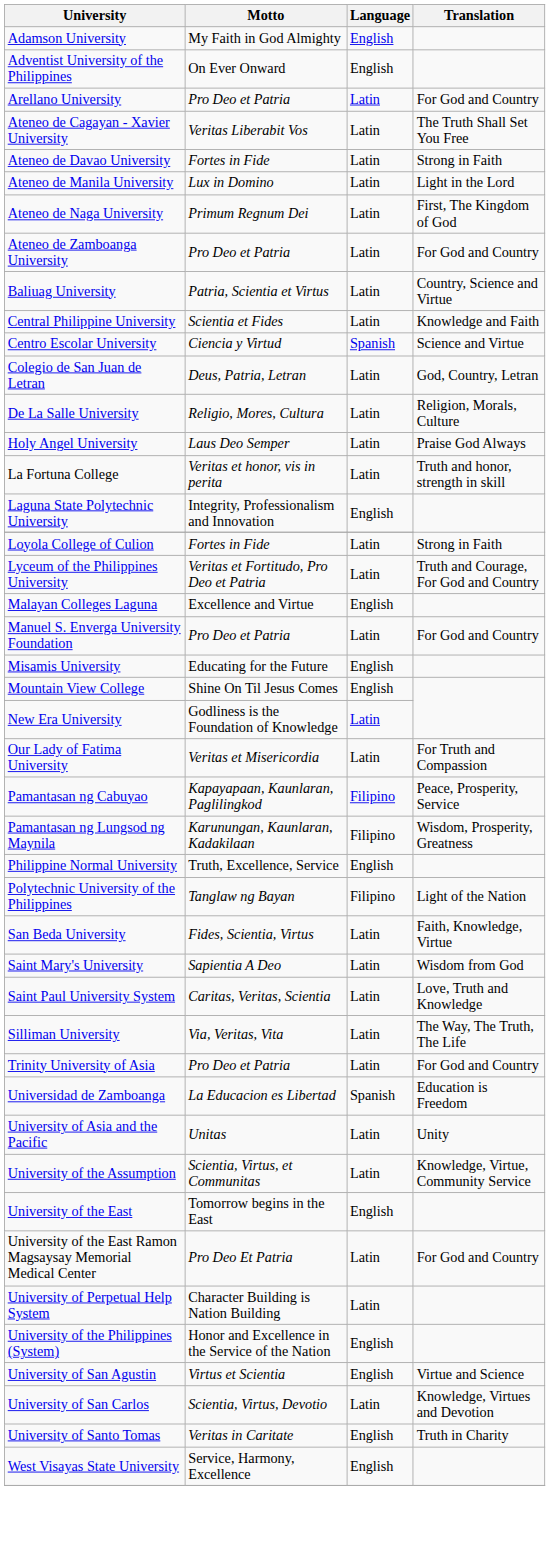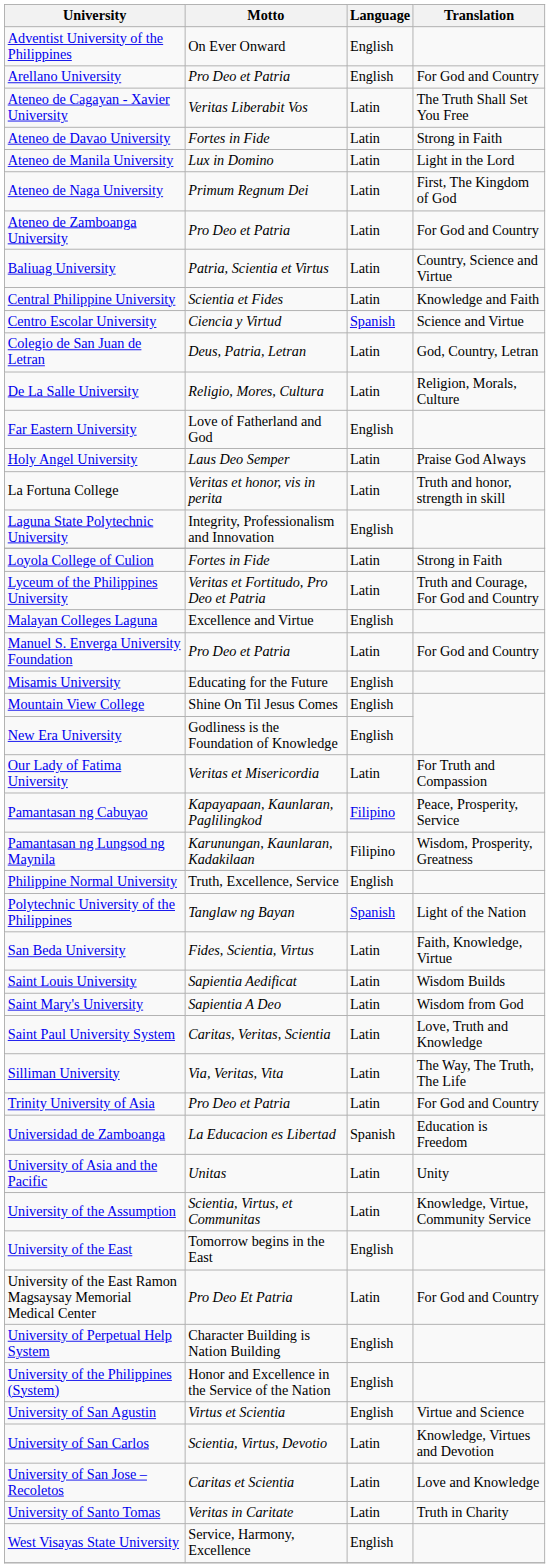 <table class="wikitable sortable plainrowheaders">
 <tr>
 <th>University</th>
 <th>Motto</th>
 <th>Language</th>
 <th>Translation</th>
-</tr>
-<tr>
-<td><a href='#'>Adamson University</a></td>
-<td>My Faith in God Almighty</td>
-<td><a href='#'>English</a></td>
-<td></td>
 </tr>
 <tr>
 <td><a href='#'>Adventist University of the Philippines</a></td>
 <td>On Ever Onward</td>
 <td>English</td>
 <td></td>
 </tr>
 <tr>
 <td><a href='#'>Arellano University</a></td>
 <td><em>Pro Deo et Patria</em></td>
-<td><a href='#'>Latin</a></td>
+<td>English</td>
 <td>For God and Country</td>
 </tr>
 <tr>
 <td><a href='#'>Ateneo de Cagayan - Xavier University</a></td>
 <td><em>Veritas Liberabit Vos</em></td>
 <td>Latin</td>
 <td>The Truth Shall Set You Free</td>
 </tr>
 <tr>
 <td><a href='#'>Ateneo de Davao University</a></td>
 <td><em>Fortes in Fide</em></td>
 <td>Latin</td>
 <td>Strong in Faith</td>
 </tr>
 <tr>
 <td><a href='#'>Ateneo de Manila University</a></td>
 <td><em>Lux in Domino</em></td>
 <td>Latin</td>
 <td>Light in the Lord</td>
 </tr>
 <tr>
 <td><a href='#'>Ateneo de Naga University</a></td>
 <td><em>Primum Regnum Dei</em></td>
 <td>Latin</td>
 <td>First, The Kingdom of God</td>
 </tr>
 <tr>
 <td><a href='#'>Ateneo de Zamboanga University</a></td>
 <td><em>Pro Deo et Patria</em></td>
 <td>Latin</td>
 <td>For God and Country</td>
 </tr>
 <tr>
 <td><a href='#'>Baliuag University</a></td>
 <td><em>Patria, Scientia et Virtus</em></td>
 <td>Latin</td>
 <td>Country, Science and Virtue</td>
 </tr>
 <tr>
 <td><a href='#'>Central Philippine University</a></td>
 <td><em>Scientia et Fides</em></td>
 <td>Latin</td>
 <td>Knowledge and Faith</td>
 </tr>
 <tr>
 <td><a href='#'>Centro Escolar University</a></td>
 <td><em>Ciencia y Virtud</em></td>
 <td><a href='#'>Spanish</a></td>
 <td>Science and Virtue</td>
 </tr>
 <tr>
 <td><a href='#'>Colegio de San Juan de Letran</a></td>
 <td><em>Deus, Patria, Letran</em></td>
 <td>Latin</td>
 <td>God, Country, Letran</td>
 </tr>
 <tr>
 <td><a href='#'>De La Salle University</a></td>
 <td><em>Religio, Mores, Cultura</em></td>
 <td>Latin</td>
 <td>Religion, Morals, Culture</td>
 </tr>
 <tr>
+<td><a href='#'>Far Eastern University</a></td>
+<td>Love of Fatherland and God</td>
+<td>English</td>
+<td></td>
+</tr>
+<tr>
 <td><a href='#'>Holy Angel University</a></td>
 <td><em>Laus Deo Semper</em></td>
 <td>Latin</td>
 <td>Praise God Always</td>
 </tr>
 <tr>
 <td>La Fortuna College</td>
 <td><em>Veritas et honor, vis in perita</em></td>
 <td>Latin</td>
 <td>Truth and honor, strength in skill</td>
 </tr>
 <tr>
 <td><a href='#'>Laguna State Polytechnic University</a></td>
 <td>Integrity, Professionalism and Innovation</td>
 <td>English</td>
 </tr>
 <tr>
 </tr>
 <tr>
 <td><a href='#'>Loyola College of Culion</a></td>
 <td><em>Fortes in Fide</em></td>
 <td>Latin</td>
 <td>Strong in Faith</td>
 </tr>
 <tr>
 <td><a href='#'>Lyceum of the Philippines University</a></td>
 <td><em>Veritas et Fortitudo, Pro Deo et Patria</em></td>
 <td>Latin</td>
 <td>Truth and Courage, For God and Country</td>
 </tr>
 <tr>
 <td><a href='#'>Malayan Colleges Laguna</a></td>
 <td>Excellence and Virtue</td>
 <td>English</td>
 </tr>
 <tr>
 <td><a href='#'>Manuel S. Enverga University Foundation</a></td>
 <td><em>Pro Deo et Patria</em></td>
 <td>Latin</td>
 <td>For God and Country</td>
 </tr>
 <tr>
 <td><a href='#'>Misamis University</a></td>
 <td>Educating for the Future</td>
 <td>English</td>
 <td></td>
 </tr>
 <tr>
 <td><a href='#'>Mountain View College</a></td>
 <td>Shine On Til Jesus Comes</td>
 <td>English</td>
 </tr>
 <tr>
 <td><a href='#'>New Era University</a></td>
 <td>Godliness is the Foundation of Knowledge</td>
-<td><a href='#'>Latin</a></td>
+<td>English</td>
 </tr>
 <tr>
 <td><a href='#'>Our Lady of Fatima University</a></td>
 <td><em>Veritas et Misericordia</em></td>
 <td>Latin</td>
 <td>For Truth and Compassion</td>
 </tr>
 <tr>
 <td><a href='#'>Pamantasan ng Cabuyao</a></td>
 <td><em>Kapayapaan, Kaunlaran, Paglilingkod</em></td>
 <td><a href='#'>Filipino</a></td>
 <td>Peace, Prosperity, Service</td>
 </tr>
 <tr>
 <td><a href='#'>Pamantasan ng Lungsod ng Maynila</a></td>
 <td><em>Karunungan, Kaunlaran, Kadakilaan</em></td>
 <td>Filipino</td>
 <td>Wisdom, Prosperity, Greatness</td>
 </tr>
 <tr>
 <td><a href='#'>Philippine Normal University</a></td>
 <td>Truth, Excellence, Service</td>
 <td>English</td>
 </tr>
 <tr>
 <td><a href='#'>Polytechnic University of the Philippines</a></td>
 <td><em>Tanglaw ng Bayan</em></td>
-<td>Filipino</td>
+<td><a href='#'>Spanish</a></td>
 <td>Light of the Nation</td>
 </tr>
 <tr>
 <td><a href='#'>San Beda University</a></td>
 <td><em>Fides, Scientia, Virtus</em></td>
 <td>Latin</td>
 <td>Faith, Knowledge, Virtue</td>
+</tr>
+<tr>
+<td><a href='#'>Saint Louis University</a></td>
+<td><em>Sapientia Aedificat</em></td>
+<td>Latin</td>
+<td>Wisdom Builds</td>
 </tr>
 <tr>
 <td><a href='#'>Saint Mary's University</a></td>
 <td><em>Sapientia A Deo</em></td>
 <td>Latin</td>
 <td>Wisdom from God</td>
 </tr>
 <tr>
 <td><a href='#'>Saint Paul University System</a></td>
 <td><em>Caritas, Veritas, Scientia</em></td>
 <td>Latin</td>
 <td>Love, Truth and Knowledge</td>
 </tr>
 <tr>
 <td><a href='#'>Silliman University</a></td>
 <td><em>Via, Veritas, Vita</em></td>
 <td>Latin</td>
 <td>The Way, The Truth, The Life</td>
 </tr>
 <tr>
 <td><a href='#'>Trinity University of Asia</a></td>
 <td><em>Pro Deo et Patria</em></td>
 <td>Latin</td>
 <td>For God and Country</td>
 </tr>
 <tr>
 <td><a href='#'>Universidad de Zamboanga</a></td>
 <td><em>La Educacion es Libertad</em></td>
 <td>Spanish</td>
 <td>Education is Freedom</td>
 </tr>
 <tr>
 <td><a href='#'>University of Asia and the Pacific</a></td>
 <td><em>Unitas</em></td>
 <td>Latin</td>
 <td>Unity</td>
 </tr>
 <tr>
 <td><a href='#'>University of the Assumption</a></td>
 <td><em>Scientia, Virtus, et Communitas</em></td>
 <td>Latin</td>
 <td>Knowledge, Virtue, Community Service</td>
 </tr>
 <tr>
 <td><a href='#'>University of the East</a></td>
 <td>Tomorrow begins in the East</td>
 <td>English</td>
 <td></td>
 </tr>
 <tr>
 <td>University of the East Ramon Magsaysay Memorial Medical Center</td>
 <td><em>Pro Deo Et Patria</em></td>
 <td>Latin</td>
 <td>For God and Country</td>
 </tr>
 <tr>
 <td><a href='#'>University of Perpetual Help System</a></td>
 <td>Character Building is Nation Building</td>
-<td>Latin</td>
+<td>English</td>
 <td></td>
 </tr>
 <tr>
 <td><a href='#'>University of the Philippines (System)</a></td>
 <td>Honor and Excellence in the Service of the Nation</td>
 <td>English</td>
 <td></td>
 </tr>
 <tr>
 <td><a href='#'>University of San Agustin</a></td>
 <td><em>Virtus et Scientia</em></td>
 <td>English</td>
 <td>Virtue and Science</td>
 </tr>
 <tr>
 <td><a href='#'>University of San Carlos</a></td>
 <td><em>Scientia, Virtus, Devotio</em></td>
 <td>Latin</td>
 <td>Knowledge, Virtues and Devotion</td>
 </tr>
 <tr>
+<td><a href='#'>University of San Jose – Recoletos</a></td>
+<td><em>Caritas et Scientia</em></td>
+<td>Latin</td>
+<td>Love and Knowledge</td>
+</tr>
+<tr>
 <td><a href='#'>University of Santo Tomas</a></td>
 <td><em>Veritas in Caritate</em></td>
-<td>English</td>
+<td>Latin</td>
 <td>Truth in Charity</td>
 </tr>
 <tr>
 <td><a href='#'>West Visayas State University</a></td>
 <td>Service, Harmony, Excellence</td>
 <td>English</td>
 <td></td>
 </tr>
 <tr>
 </tr>
 </table>
